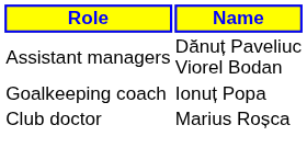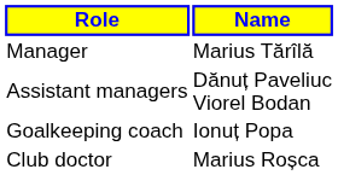 <table class="toccolours">
 <tr>
 <th style="background:#FFFF00;color:#0000FF;border:2px solid #0000FF">Role</th>
 <th style="background:#FFFF00;color:#0000FF;border:2px solid #0000FF">Name</th>
+</tr>
+<tr>
+<td>Manager</td>
+<td> Marius Tărîlă</td>
 </tr>
 <tr>
 <td>Assistant managers</td>
 <td> Dănuț Paveliuc <br>  Viorel Bodan</td>
 </tr>
 <tr>
 <td>Goalkeeping coach</td>
 <td> Ionuț Popa</td>
 </tr>
 <tr>
 <td>Club doctor</td>
 <td> Marius Roșca</td>
 </tr>
 </table>
